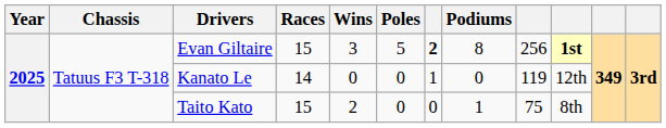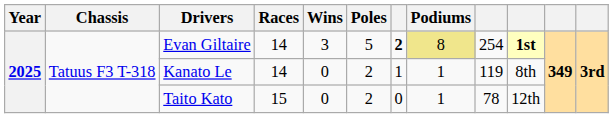 <table class="wikitable" style="text-align:center; font-size:85%">
 <tr>
 <th>Year</th>
 <th>Chassis</th>
 <th>Drivers</th>
 <th>Races</th>
 <th>Wins</th>
 <th>Poles</th>
 <th></th>
 <th>Podiums</th>
 <th></th>
 <th></th>
 <th></th>
 <th></th>
 </tr>
 <tr>
 <th rowspan="3"><a href='#'>2025</a></th>
 <td rowspan="3"><a href='#'>Tatuus F3 T-318</a></td>
 <td align="left" nowrap=""> <a href='#'>Evan Giltaire</a></td>
-<td>15</td>
+<td>14</td>
 <td>3</td>
 <td>5</td>
 <td><strong>2</strong></td>
-<td>8</td>
-<td>256</td>
+<td style="background: khaki;">8</td>
+<td>254</td>
 <td style="background:#FFFFBF;"><strong>1st</strong></td>
 <td rowspan="3" style="background:#FFDF9F;"><strong>349</strong></td>
 <td rowspan="3" style="background:#FFDF9F;"><strong>3rd</strong></td>
 </tr>
 <tr>
 <td align="left" nowrap=""> <a href='#'>Kanato Le</a></td>
 <td>14</td>
 <td>0</td>
-<td>0</td>
+<td>2</td>
 <td>1</td>
-<td>0</td>
+<td>1</td>
 <td style="background:">119</td>
-<td style="background:">12th</td>
+<td style="background:">8th</td>
 </tr>
 <tr>
 <td align="left" nowrap=""> <a href='#'>Taito Kato</a></td>
 <td>15</td>
+<td>0</td>
 <td>2</td>
 <td>0</td>
-<td>0</td>
 <td>1</td>
-<td style="background:">75</td>
-<td style="background:">8th</td>
+<td style="background:">78</td>
+<td style="background:">12th</td>
 </tr>
 </table>
